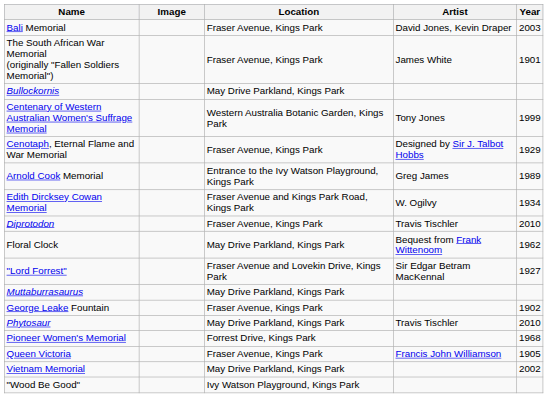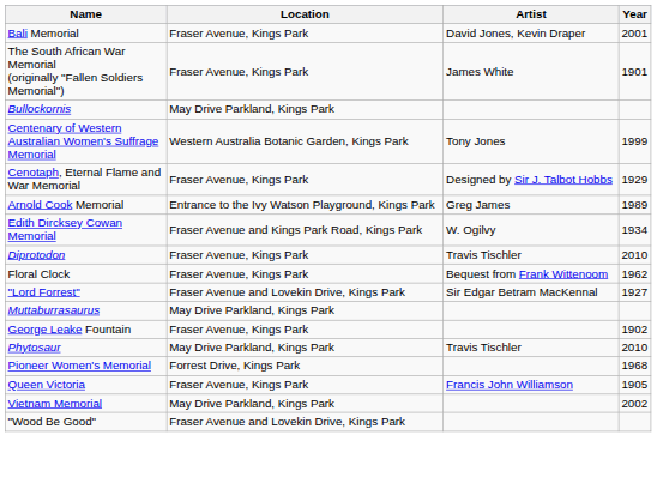 <table class="wikitable" style="width:100%;">
 <tr style="background:#def; text-align:center;">
 <th style="width:25%;">Name</th>
-<th style="width:100px;">Image</th>
 <th>Location</th>
 <th>Artist</th>
 <th>Year</th>
 </tr>
 <tr>
 <td><a href='#'>Bali</a> Memorial</td>
-<td></td>
 <td>Fraser Avenue, Kings Park</td>
 <td>David Jones, Kevin Draper</td>
-<td>2003</td>
+<td>2001</td>
 </tr>
 <tr>
 <td>The South African War Memorial<br>(originally "Fallen Soldiers Memorial")</td>
-<td></td>
 <td>Fraser Avenue, Kings Park</td>
 <td>James White</td>
 <td>1901</td>
 </tr>
 <tr>
 <td><em><a href='#'>Bullockornis</a></em></td>
-<td></td>
 <td>May Drive Parkland, Kings Park</td>
 <td></td>
 <td></td>
 </tr>
 <tr>
 <td><a href='#'>Centenary of Western Australian Women's Suffrage Memorial</a></td>
-<td></td>
 <td>Western Australia Botanic Garden, Kings Park</td>
 <td>Tony Jones</td>
 <td>1999</td>
 </tr>
 <tr>
 <td><a href='#'>Cenotaph</a>, Eternal Flame and War Memorial</td>
-<td></td>
 <td>Fraser Avenue, Kings Park</td>
 <td>Designed by <a href='#'>Sir J. Talbot Hobbs</a></td>
 <td>1929</td>
 </tr>
 <tr>
 <td><a href='#'>Arnold Cook</a> Memorial</td>
-<td></td>
 <td>Entrance to the Ivy Watson Playground, Kings Park</td>
 <td>Greg James</td>
 <td>1989</td>
 </tr>
 <tr>
 <td><a href='#'>Edith Dircksey Cowan Memorial</a></td>
-<td></td>
 <td>Fraser Avenue and Kings Park Road, Kings Park<br></td>
 <td>W. Ogilvy</td>
 <td>1934</td>
 </tr>
 <tr>
 <td><em><a href='#'>Diprotodon</a></em></td>
-<td></td>
 <td>Fraser Avenue, Kings Park</td>
 <td>Travis Tischler</td>
 <td>2010</td>
 </tr>
 <tr>
 <td>Floral Clock</td>
-<td></td>
-<td>May Drive Parkland, Kings Park</td>
+<td>Fraser Avenue, Kings Park</td>
 <td>Bequest from <a href='#'>Frank Wittenoom</a></td>
 <td>1962</td>
 </tr>
 <tr>
 <td><a href='#'>"Lord Forrest"</a></td>
-<td></td>
 <td>Fraser Avenue and Lovekin Drive, Kings Park</td>
 <td>Sir Edgar Betram MacKennal</td>
 <td>1927</td>
 </tr>
 <tr>
 <td><em><a href='#'>Muttaburrasaurus</a></em></td>
-<td></td>
 <td>May Drive Parkland, Kings Park</td>
 <td></td>
 <td></td>
 </tr>
 <tr>
 <td><a href='#'>George Leake</a> Fountain</td>
-<td></td>
 <td>Fraser Avenue, Kings Park</td>
 <td></td>
 <td>1902</td>
 </tr>
 <tr>
 <td><em><a href='#'>Phytosaur</a></em></td>
-<td></td>
 <td>May Drive Parkland, Kings Park</td>
 <td>Travis Tischler</td>
 <td>2010</td>
 </tr>
 <tr>
 <td><a href='#'>Pioneer Women's Memorial</a></td>
-<td></td>
 <td>Forrest Drive, Kings Park</td>
 <td></td>
 <td>1968</td>
 </tr>
 <tr>
 <td><a href='#'>Queen Victoria</a></td>
-<td></td>
 <td>Fraser Avenue, Kings Park</td>
 <td><a href='#'>Francis John Williamson</a></td>
 <td>1905</td>
 </tr>
 <tr>
 <td><a href='#'>Vietnam Memorial</a></td>
-<td></td>
 <td>May Drive Parkland, Kings Park</td>
 <td></td>
 <td>2002</td>
 </tr>
 <tr>
 <td>"Wood Be Good"</td>
-<td></td>
-<td>Ivy Watson Playground, Kings Park</td>
+<td>Fraser Avenue and Lovekin Drive, Kings Park</td>
 <td></td>
 <td></td>
 </tr>
 </table>
